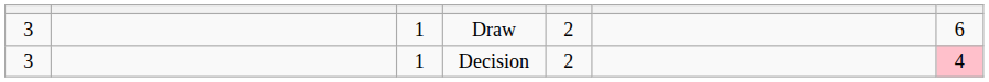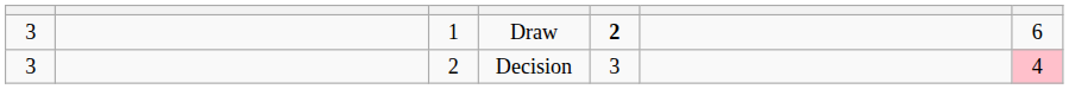 <table class="wikitable" style="text-align: center;">
 <tr>
 <th width=30></th>
 <th width=270></th>
 <th width=30></th>
 <th width=75></th>
 <th width=30></th>
 <th width=270></th>
 <th width=30></th>
 </tr>
 <tr>
 <td>3</td>
 <td align=left></td>
 <td>1</td>
 <td>Draw</td>
-<td>2</td>
+<td><strong>2</strong></td>
 <td align=left></td>
 <td>6</td>
 </tr>
 <tr>
 <td>3</td>
 <td align=left><strong></strong></td>
-<td>1</td>
+<td>2</td>
 <td>Decision</td>
-<td>2</td>
+<td>3</td>
 <td align=left></td>
 <td bgcolor=pink>4</td>
 </tr>
 </table>
